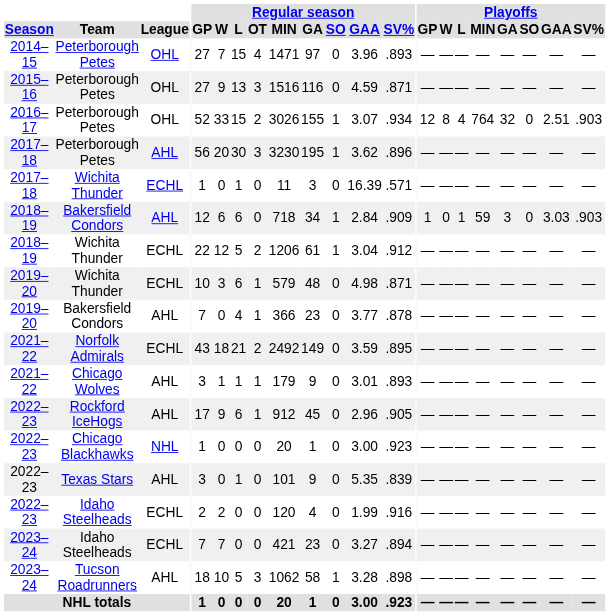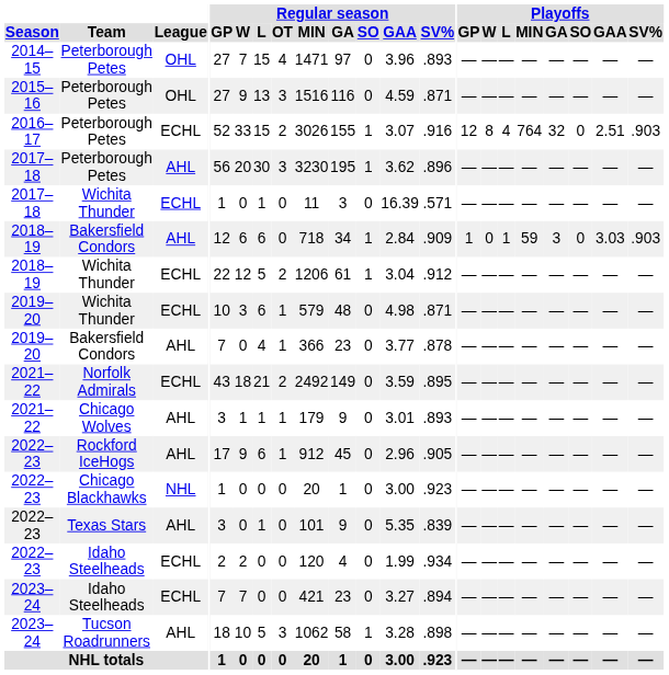 <table border="0" cellpadding="1" cellspacing="0" style="text-align:center; width:75%">
 <tr ALIGN="center" bgcolor="#e0e0e0">
 <th align="center" colspan="3" bgcolor="#ffffff"></th>
 <th align="center" rowspan="99" bgcolor="#ffffff"></th>
 <th align="center" colspan="9" bgcolor="#e0e0e0"><a href='#'>Regular season</a></th>
 <th align="center" rowspan="99" bgcolor="#ffffff"></th>
 <th align="center" colspan="8" bgcolor="#e0e0e0"><a href='#'>Playoffs</a></th>
 </tr>
 <tr ALIGN="center" bgcolor="#e0e0e0">
 <th><a href='#'>Season</a></th>
 <th>Team</th>
 <th>League</th>
 <th>GP</th>
 <th>W</th>
 <th>L</th>
 <th>OT</th>
 <th>MIN</th>
 <th>GA</th>
 <th><a href='#'>SO</a></th>
 <th><a href='#'>GAA</a></th>
 <th><a href='#'>SV%</a></th>
 <th>GP</th>
 <th>W</th>
 <th>L</th>
 <th>MIN</th>
 <th>GA</th>
 <th>SO</th>
 <th>GAA</th>
 <th>SV%</th>
 </tr>
 <tr ALIGN="center">
 <td><a href='#'>2014–15</a></td>
 <td><a href='#'>Peterborough Petes</a></td>
 <td><a href='#'>OHL</a></td>
 <td>27</td>
 <td>7</td>
 <td>15</td>
 <td>4</td>
 <td>1471</td>
 <td>97</td>
 <td>0</td>
 <td>3.96</td>
 <td>.893</td>
 <td>—</td>
 <td>—</td>
 <td>—</td>
 <td>—</td>
 <td>—</td>
 <td>—</td>
 <td>—</td>
 <td>—</td>
 </tr>
 <tr ALIGN="center" bgcolor="#f0f0f0">
 <td><a href='#'>2015–16</a></td>
 <td>Peterborough Petes</td>
 <td>OHL</td>
 <td>27</td>
 <td>9</td>
 <td>13</td>
 <td>3</td>
 <td>1516</td>
 <td>116</td>
 <td>0</td>
 <td>4.59</td>
 <td>.871</td>
 <td>—</td>
 <td>—</td>
 <td>—</td>
 <td>—</td>
 <td>—</td>
 <td>—</td>
 <td>—</td>
 <td>—</td>
 </tr>
 <tr ALIGN="center">
 <td><a href='#'>2016–17</a></td>
 <td>Peterborough Petes</td>
-<td>OHL</td>
+<td>ECHL</td>
 <td>52</td>
 <td>33</td>
 <td>15</td>
 <td>2</td>
 <td>3026</td>
 <td>155</td>
 <td>1</td>
 <td>3.07</td>
-<td>.934</td>
+<td>.916</td>
 <td>12</td>
 <td>8</td>
 <td>4</td>
 <td>764</td>
 <td>32</td>
 <td>0</td>
 <td>2.51</td>
 <td>.903</td>
 </tr>
 <tr ALIGN="center" bgcolor="#f0f0f0">
 <td><a href='#'>2017–18</a></td>
 <td>Peterborough Petes</td>
 <td><a href='#'>AHL</a></td>
 <td>56</td>
 <td>20</td>
 <td>30</td>
 <td>3</td>
 <td>3230</td>
 <td>195</td>
 <td>1</td>
 <td>3.62</td>
 <td>.896</td>
 <td>—</td>
 <td>—</td>
 <td>—</td>
 <td>—</td>
 <td>—</td>
 <td>—</td>
 <td>—</td>
 <td>—</td>
 </tr>
 <tr ALIGN="center">
 <td><a href='#'>2017–18</a></td>
 <td><a href='#'>Wichita Thunder</a></td>
 <td><a href='#'>ECHL</a></td>
 <td>1</td>
 <td>0</td>
 <td>1</td>
 <td>0</td>
 <td>11</td>
 <td>3</td>
 <td>0</td>
 <td>16.39</td>
 <td>.571</td>
 <td>—</td>
 <td>—</td>
 <td>—</td>
 <td>—</td>
 <td>—</td>
 <td>—</td>
 <td>—</td>
 <td>—</td>
 </tr>
 <tr ALIGN="center" bgcolor="#f0f0f0">
 <td><a href='#'>2018–19</a></td>
 <td><a href='#'>Bakersfield Condors</a></td>
 <td><a href='#'>AHL</a></td>
 <td>12</td>
 <td>6</td>
 <td>6</td>
 <td>0</td>
 <td>718</td>
 <td>34</td>
 <td>1</td>
 <td>2.84</td>
 <td>.909</td>
 <td>1</td>
 <td>0</td>
 <td>1</td>
 <td>59</td>
 <td>3</td>
 <td>0</td>
 <td>3.03</td>
 <td>.903</td>
 </tr>
 <tr ALIGN="center">
 <td><a href='#'>2018–19</a></td>
 <td>Wichita Thunder</td>
 <td>ECHL</td>
 <td>22</td>
 <td>12</td>
 <td>5</td>
 <td>2</td>
 <td>1206</td>
 <td>61</td>
 <td>1</td>
 <td>3.04</td>
 <td>.912</td>
 <td>—</td>
 <td>—</td>
 <td>—</td>
 <td>—</td>
 <td>—</td>
 <td>—</td>
 <td>—</td>
 <td>—</td>
 </tr>
 <tr ALIGN="center" bgcolor="#f0f0f0">
 <td><a href='#'>2019–20</a></td>
 <td>Wichita Thunder</td>
 <td>ECHL</td>
 <td>10</td>
 <td>3</td>
 <td>6</td>
 <td>1</td>
 <td>579</td>
 <td>48</td>
 <td>0</td>
 <td>4.98</td>
 <td>.871</td>
 <td>—</td>
 <td>—</td>
 <td>—</td>
 <td>—</td>
 <td>—</td>
 <td>—</td>
 <td>—</td>
 <td>—</td>
 </tr>
 <tr ALIGN="center">
 <td><a href='#'>2019–20</a></td>
 <td>Bakersfield Condors</td>
 <td>AHL</td>
 <td>7</td>
 <td>0</td>
 <td>4</td>
 <td>1</td>
 <td>366</td>
 <td>23</td>
 <td>0</td>
 <td>3.77</td>
 <td>.878</td>
 <td>—</td>
 <td>—</td>
 <td>—</td>
 <td>—</td>
 <td>—</td>
 <td>—</td>
 <td>—</td>
 <td>—</td>
 </tr>
 <tr ALIGN="center" bgcolor="#f0f0f0">
 <td><a href='#'>2021–22</a></td>
 <td><a href='#'>Norfolk Admirals</a></td>
 <td>ECHL</td>
 <td>43</td>
 <td>18</td>
 <td>21</td>
 <td>2</td>
 <td>2492</td>
 <td>149</td>
 <td>0</td>
 <td>3.59</td>
 <td>.895</td>
 <td>—</td>
 <td>—</td>
 <td>—</td>
 <td>—</td>
 <td>—</td>
 <td>—</td>
 <td>—</td>
 <td>—</td>
 </tr>
 <tr ALIGN="center">
 <td><a href='#'>2021–22</a></td>
 <td><a href='#'>Chicago Wolves</a></td>
 <td>AHL</td>
 <td>3</td>
 <td>1</td>
 <td>1</td>
 <td>1</td>
 <td>179</td>
 <td>9</td>
 <td>0</td>
 <td>3.01</td>
 <td>.893</td>
 <td>—</td>
 <td>—</td>
 <td>—</td>
 <td>—</td>
 <td>—</td>
 <td>—</td>
 <td>—</td>
 <td>—</td>
 </tr>
 <tr ALIGN="center" bgcolor="#f0f0f0">
 <td><a href='#'>2022–23</a></td>
 <td><a href='#'>Rockford IceHogs</a></td>
 <td>AHL</td>
 <td>17</td>
 <td>9</td>
 <td>6</td>
 <td>1</td>
 <td>912</td>
 <td>45</td>
 <td>0</td>
 <td>2.96</td>
 <td>.905</td>
 <td>—</td>
 <td>—</td>
 <td>—</td>
 <td>—</td>
 <td>—</td>
 <td>—</td>
 <td>—</td>
 <td>—</td>
 </tr>
 <tr ALIGN="center">
 <td><a href='#'>2022–23</a></td>
 <td><a href='#'>Chicago Blackhawks</a></td>
 <td><a href='#'>NHL</a></td>
 <td>1</td>
 <td>0</td>
 <td>0</td>
 <td>0</td>
 <td>20</td>
 <td>1</td>
 <td>0</td>
 <td>3.00</td>
 <td>.923</td>
 <td>—</td>
 <td>—</td>
 <td>—</td>
 <td>—</td>
 <td>—</td>
 <td>—</td>
 <td>—</td>
 <td>—</td>
 </tr>
 <tr ALIGN="center" bgcolor="#f0f0f0">
 <td>2022–23</td>
 <td><a href='#'>Texas Stars</a></td>
 <td>AHL</td>
 <td>3</td>
 <td>0</td>
 <td>1</td>
 <td>0</td>
 <td>101</td>
 <td>9</td>
 <td>0</td>
 <td>5.35</td>
 <td>.839</td>
 <td>—</td>
 <td>—</td>
 <td>—</td>
 <td>—</td>
 <td>—</td>
 <td>—</td>
 <td>—</td>
 <td>—</td>
 </tr>
 <tr ALIGN="center">
 <td><a href='#'>2022–23</a></td>
 <td><a href='#'>Idaho Steelheads</a></td>
 <td>ECHL</td>
 <td>2</td>
 <td>2</td>
 <td>0</td>
 <td>0</td>
 <td>120</td>
 <td>4</td>
 <td>0</td>
 <td>1.99</td>
-<td>.916</td>
+<td>.934</td>
 <td>—</td>
 <td>—</td>
 <td>—</td>
 <td>—</td>
 <td>—</td>
 <td>—</td>
 <td>—</td>
 <td>—</td>
 </tr>
 <tr ALIGN="center" bgcolor="#f0f0f0">
 <td><a href='#'>2023–24</a></td>
 <td>Idaho Steelheads</td>
 <td>ECHL</td>
 <td>7</td>
 <td>7</td>
 <td>0</td>
 <td>0</td>
 <td>421</td>
 <td>23</td>
 <td>0</td>
 <td>3.27</td>
 <td>.894</td>
 <td>—</td>
 <td>—</td>
 <td>—</td>
 <td>—</td>
 <td>—</td>
 <td>—</td>
 <td>—</td>
 <td>—</td>
 </tr>
 <tr ALIGN="center">
 <td><a href='#'>2023–24</a></td>
 <td><a href='#'>Tucson Roadrunners</a></td>
 <td>AHL</td>
 <td>18</td>
 <td>10</td>
 <td>5</td>
 <td>3</td>
 <td>1062</td>
 <td>58</td>
 <td>1</td>
 <td>3.28</td>
 <td>.898</td>
 <td>—</td>
 <td>—</td>
 <td>—</td>
 <td>—</td>
 <td>—</td>
 <td>—</td>
 <td>—</td>
 <td>—</td>
 </tr>
 <tr bgcolor="#e0e0e0">
 <th colspan=3>NHL totals</th>
 <th>1</th>
 <th>0</th>
 <th>0</th>
 <th>0</th>
 <th>20</th>
 <th>1</th>
 <th>0</th>
 <th>3.00</th>
 <th>.923</th>
 <th>—</th>
 <th>—</th>
 <th>—</th>
 <th>—</th>
 <th>—</th>
 <th>—</th>
 <th>—</th>
 <th>—</th>
 </tr>
 </table>
